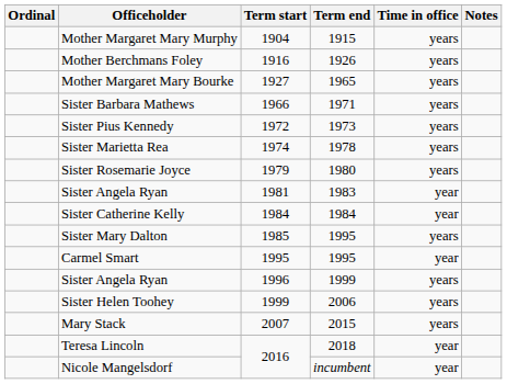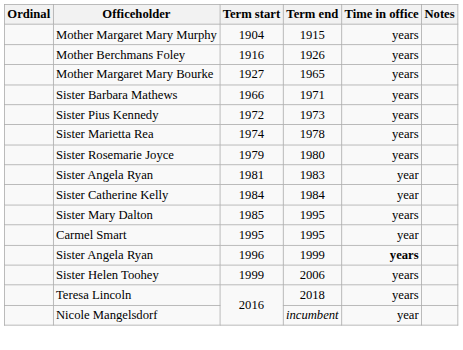 <table class="wikitable sortable">
 <tr>
 <th>Ordinal</th>
 <th>Officeholder</th>
 <th>Term start</th>
 <th>Term end</th>
 <th>Time in office</th>
 <th>Notes</th>
 </tr>
 <tr>
 <td align=center></td>
 <td>Mother Margaret Mary Murphy</td>
 <td align=center>1904</td>
 <td align=center>1915</td>
 <td align=right> years</td>
 <td></td>
 </tr>
 <tr>
 <td align=center></td>
 <td>Mother Berchmans Foley</td>
 <td align=center>1916</td>
 <td align=center>1926</td>
 <td align=right> years</td>
 <td></td>
 </tr>
 <tr>
 <td align=center></td>
 <td>Mother Margaret Mary Bourke</td>
 <td align=center>1927</td>
 <td align=center>1965</td>
 <td align=right> years</td>
 <td></td>
 </tr>
 <tr>
 <td align=center></td>
 <td>Sister Barbara Mathews</td>
 <td align=center>1966</td>
 <td align=center>1971</td>
 <td align=right> years</td>
 <td></td>
 </tr>
 <tr>
 <td align=center></td>
 <td>Sister Pius Kennedy</td>
 <td align=center>1972</td>
 <td align=center>1973</td>
 <td align=right> years</td>
 <td></td>
 </tr>
 <tr>
 <td align=center></td>
 <td>Sister Marietta Rea</td>
 <td align=center>1974</td>
 <td align=center>1978</td>
 <td align=right> years</td>
 <td></td>
 </tr>
 <tr>
 <td align=center></td>
 <td>Sister Rosemarie Joyce</td>
 <td align=center>1979</td>
 <td align=center>1980</td>
 <td align=right> years</td>
 <td></td>
 </tr>
 <tr>
 <td align=center></td>
 <td>Sister Angela Ryan</td>
 <td align=center>1981</td>
 <td align=center>1983</td>
 <td align=right> year</td>
 <td></td>
 </tr>
 <tr>
 <td align=center></td>
 <td>Sister Catherine Kelly</td>
 <td align=center>1984</td>
 <td align=center>1984</td>
 <td align=right> year</td>
 <td></td>
 </tr>
 <tr>
 <td align=center></td>
 <td>Sister Mary Dalton</td>
 <td align=center>1985</td>
 <td align=center>1995</td>
 <td align=right> years</td>
 <td></td>
 </tr>
 <tr>
 <td align=center></td>
 <td>Carmel Smart</td>
 <td align=center>1995</td>
 <td align=center>1995</td>
 <td align=right> year</td>
 <td></td>
 </tr>
 <tr>
 <td align=center></td>
 <td>Sister Angela Ryan</td>
 <td align=center>1996</td>
 <td align=center>1999</td>
-<td align=right> years</td>
+<td align=right><strong> years</strong></td>
 <td></td>
 </tr>
 <tr>
 <td align=center></td>
 <td>Sister Helen Toohey</td>
 <td align=center>1999</td>
 <td align=center>2006</td>
 <td align=right> years</td>
 <td></td>
 </tr>
 <tr>
 <td align=center></td>
-<td>Mary Stack</td>
-<td align=center>2007</td>
-<td align=center>2015</td>
-<td align=right> years</td>
-<td></td>
-</tr>
-<tr>
-<td align=center></td>
 <td>Teresa Lincoln</td>
 <td align=center rowspan=2>2016</td>
 <td align=center>2018</td>
-<td align=right> year</td>
+<td align=right> years</td>
 <td></td>
 </tr>
 <tr>
 <td align=center></td>
 <td>Nicole Mangelsdorf</td>
 <td align=center><em>incumbent</em></td>
 <td align=right> year</td>
 <td></td>
 </tr>
 </table>
